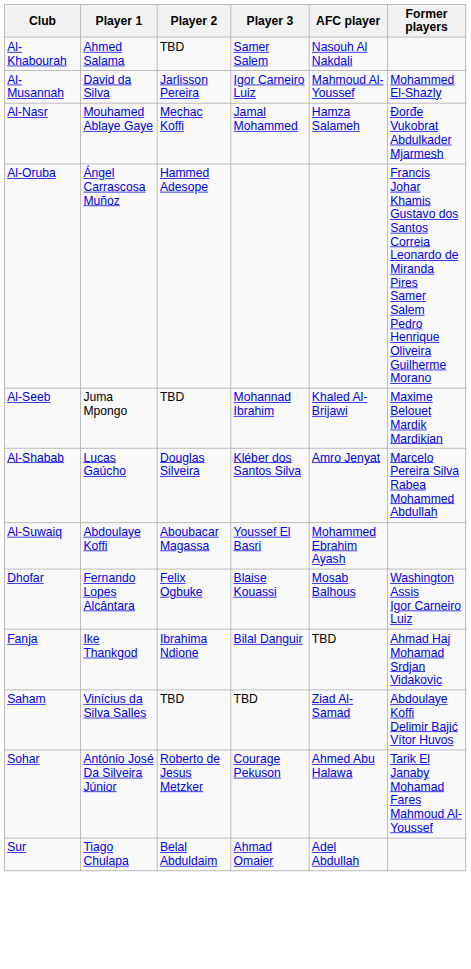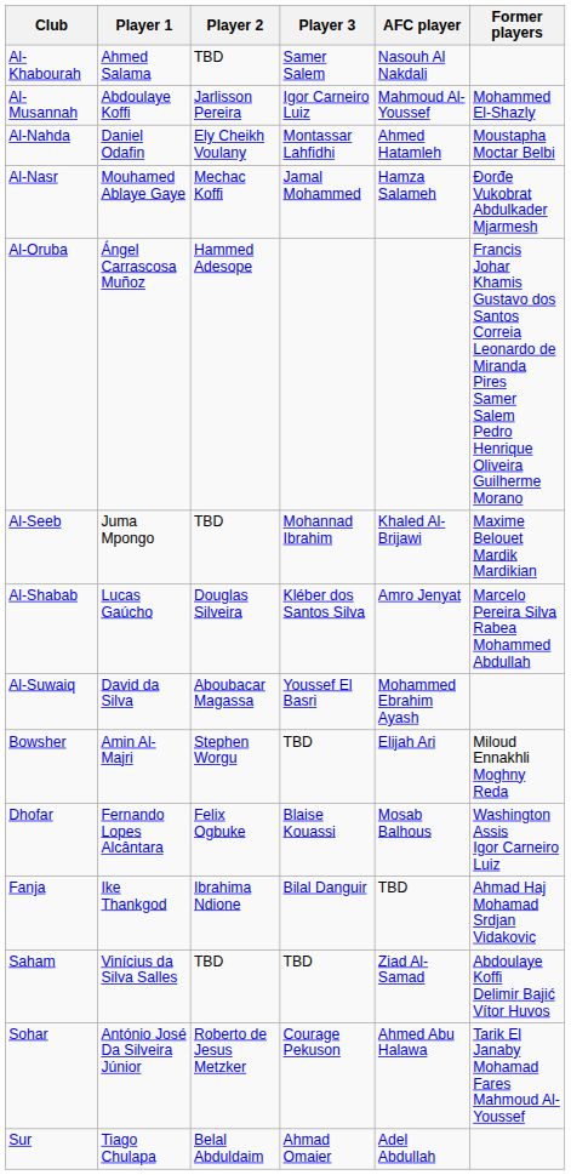 <table class="wikitable" border="1">
 <tr>
 <th width="190">Club</th>
 <th width="170">Player 1</th>
 <th width="170">Player 2</th>
 <th width="170">Player 3</th>
 <th width="170">AFC player</th>
 <th width="170">Former players</th>
 </tr>
 <tr style="vertical-align:top;">
 <td><a href='#'>Al-Khabourah</a></td>
 <td> <a href='#'>Ahmed Salama</a></td>
 <td>TBD</td>
 <td> <a href='#'>Samer Salem</a></td>
 <td> <a href='#'>Nasouh Al Nakdali</a></td>
 <td></td>
 </tr>
 <tr style="vertical-align:top;">
 <td><a href='#'>Al-Musannah</a></td>
-<td> <a href='#'>David da Silva</a></td>
+<td> <a href='#'>Abdoulaye Koffi</a></td>
 <td> <a href='#'>Jarlisson Pereira</a></td>
 <td> <a href='#'>Igor Carneiro Luiz</a></td>
 <td> <a href='#'>Mahmoud Al-Youssef</a></td>
 <td> <a href='#'>Mohammed El-Shazly</a></td>
+</tr>
+<tr style="vertical-align:top;">
+<td><a href='#'>Al-Nahda</a></td>
+<td> <a href='#'>Daniel Odafin</a></td>
+<td> <a href='#'>Ely Cheikh Voulany</a></td>
+<td> <a href='#'>Montassar Lahfidhi</a></td>
+<td> <a href='#'>Ahmed Hatamleh</a></td>
+<td> <a href='#'>Moustapha Moctar Belbi</a></td>
 </tr>
 <tr style="vertical-align:top;">
 <td><a href='#'>Al-Nasr</a></td>
 <td> <a href='#'>Mouhamed Ablaye Gaye</a></td>
 <td> <a href='#'>Mechac Koffi</a></td>
 <td> <a href='#'>Jamal Mohammed</a></td>
 <td> <a href='#'>Hamza Salameh</a></td>
 <td> <a href='#'>Đorđe Vukobrat</a><br> <a href='#'>Abdulkader Mjarmesh</a></td>
 </tr>
 <tr style="vertical-align:top;">
 <td><a href='#'>Al-Oruba</a></td>
 <td> <a href='#'>Ángel Carrascosa Muñoz</a></td>
 <td> <a href='#'>Hammed Adesope</a></td>
 <td></td>
 <td></td>
 <td> <a href='#'>Francis Johar Khamis</a><br> <a href='#'>Gustavo dos Santos Correia</a><br> <a href='#'>Leonardo de Miranda Pires</a><br> <a href='#'>Samer Salem</a><br> <a href='#'>Pedro Henrique Oliveira</a><br> <a href='#'>Guilherme Morano</a></td>
 </tr>
 <tr style="vertical-align:top;">
 <td><a href='#'>Al-Seeb</a></td>
 <td> Juma Mpongo</td>
 <td>TBD</td>
 <td> <a href='#'>Mohannad Ibrahim</a></td>
 <td> <a href='#'>Khaled Al-Brijawi</a></td>
 <td> <a href='#'>Maxime Belouet</a><br> <a href='#'>Mardik Mardikian</a></td>
 </tr>
 <tr style="vertical-align:top;">
 <td><a href='#'>Al-Shabab</a></td>
 <td> <a href='#'>Lucas Gaúcho</a></td>
 <td> <a href='#'>Douglas Silveira</a></td>
 <td> <a href='#'>Kléber dos Santos Silva</a></td>
 <td> <a href='#'>Amro Jenyat</a></td>
 <td> <a href='#'>Marcelo Pereira Silva</a><br> <a href='#'>Rabea Mohammed Abdullah</a></td>
 </tr>
 <tr style="vertical-align:top;">
 <td><a href='#'>Al-Suwaiq</a></td>
-<td> <a href='#'>Abdoulaye Koffi</a></td>
+<td> <a href='#'>David da Silva</a></td>
 <td> <a href='#'>Aboubacar Magassa</a></td>
 <td> <a href='#'>Youssef El Basri</a></td>
 <td> <a href='#'>Mohammed Ebrahim Ayash</a></td>
 <td></td>
+</tr>
+<tr style="vertical-align:top;">
+<td><a href='#'>Bowsher</a></td>
+<td> <a href='#'>Amin Al-Majri</a></td>
+<td> <a href='#'>Stephen Worgu</a></td>
+<td>TBD</td>
+<td> <a href='#'>Elijah Ari</a></td>
+<td> Miloud Ennakhli<br> <a href='#'>Moghny Reda</a></td>
 </tr>
 <tr style="vertical-align:top;">
 <td><a href='#'>Dhofar</a></td>
 <td> <a href='#'>Fernando Lopes Alcântara</a></td>
 <td> <a href='#'>Felix Ogbuke</a></td>
 <td> <a href='#'>Blaise Kouassi</a></td>
 <td> <a href='#'>Mosab Balhous</a></td>
 <td> <a href='#'>Washington Assis</a><br> <a href='#'>Igor Carneiro Luiz</a></td>
 </tr>
 <tr style="vertical-align:top;">
 <td><a href='#'>Fanja</a></td>
 <td> <a href='#'>Ike Thankgod</a></td>
 <td> <a href='#'>Ibrahima Ndione</a></td>
 <td> <a href='#'>Bilal Danguir</a></td>
 <td>TBD</td>
 <td> <a href='#'>Ahmad Haj Mohamad</a><br> <a href='#'>Srdjan Vidakovic</a></td>
 </tr>
 <tr style="vertical-align:top;">
 <td><a href='#'>Saham</a></td>
 <td> <a href='#'>Vinícius da Silva Salles</a></td>
 <td>TBD</td>
 <td>TBD</td>
 <td> <a href='#'>Ziad Al-Samad</a></td>
 <td> <a href='#'>Abdoulaye Koffi</a><br> <a href='#'>Delimir Bajić</a><br> <a href='#'>Vítor Huvos</a></td>
 </tr>
 <tr style="vertical-align:top;">
 <td><a href='#'>Sohar</a></td>
 <td> <a href='#'>António José Da Silveira Júnior</a></td>
 <td> <a href='#'>Roberto de Jesus Metzker</a></td>
 <td> <a href='#'>Courage Pekuson</a></td>
 <td> <a href='#'>Ahmed Abu Halawa</a></td>
 <td> <a href='#'>Tarik El Janaby</a><br> <a href='#'>Mohamad Fares</a><br> <a href='#'>Mahmoud Al-Youssef</a></td>
 </tr>
 <tr style="vertical-align:top;">
 <td><a href='#'>Sur</a></td>
 <td> <a href='#'>Tiago Chulapa</a></td>
 <td> <a href='#'>Belal Abduldaim</a></td>
 <td> <a href='#'>Ahmad Omaier</a></td>
 <td> <a href='#'>Adel Abdullah</a></td>
 <td></td>
 </tr>
 </table>
